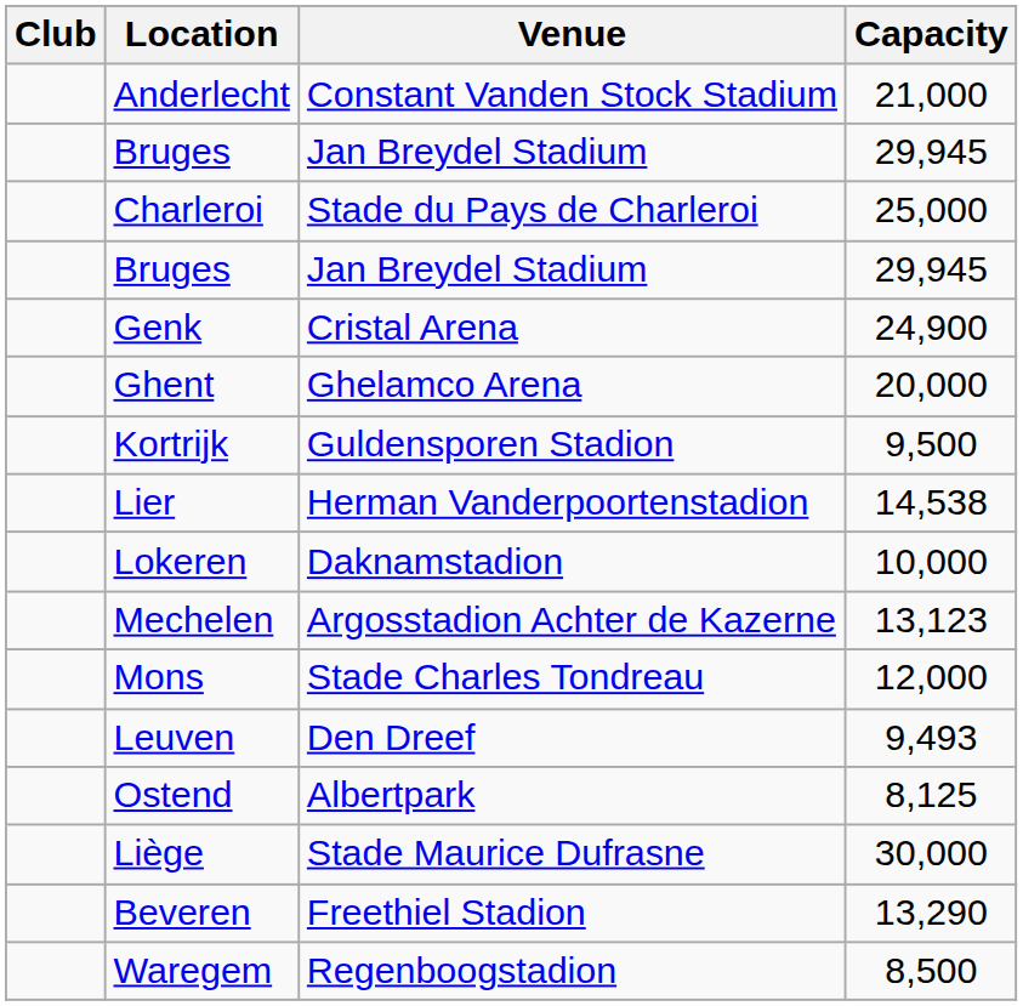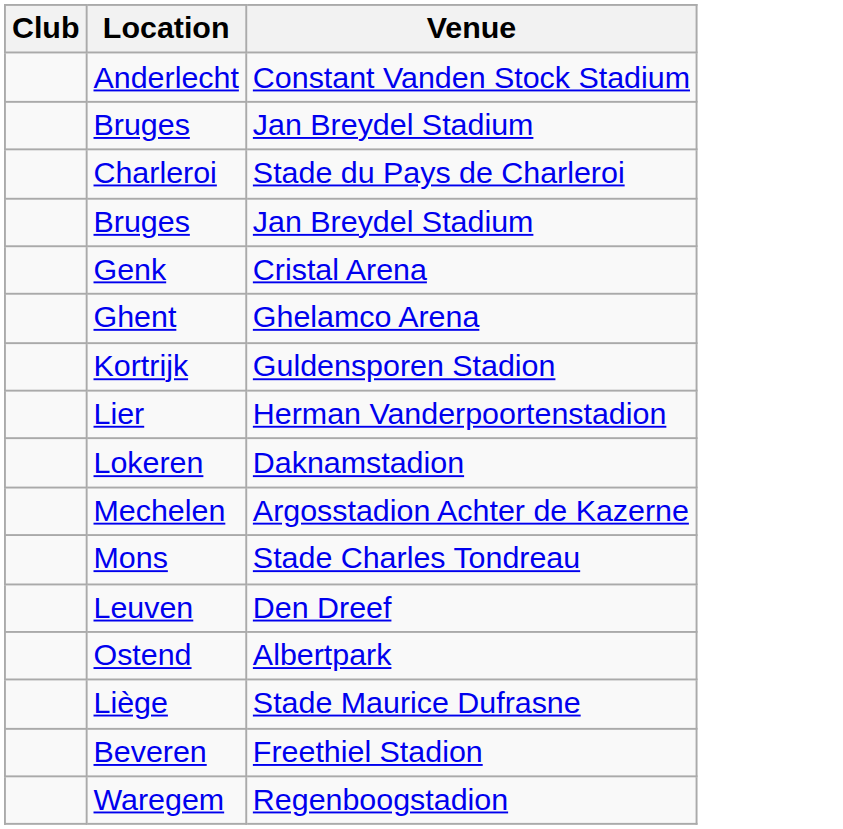 <table class="wikitable sortable">
 <tr>
 <th>Club</th>
 <th>Location</th>
 <th>Venue</th>
-<th>Capacity </th>
 </tr>
 <tr>
 <td></td>
 <td><a href='#'>Anderlecht</a></td>
 <td><a href='#'>Constant Vanden Stock Stadium</a></td>
-<td style="text-align:center;">21,000</td>
 </tr>
 <tr>
 <td></td>
 <td><a href='#'>Bruges</a></td>
 <td><a href='#'>Jan Breydel Stadium</a></td>
-<td style="text-align:center;">29,945</td>
 </tr>
 <tr>
 <td></td>
 <td><a href='#'>Charleroi</a></td>
 <td><a href='#'>Stade du Pays de Charleroi</a></td>
-<td style="text-align:center;">25,000</td>
 </tr>
 <tr>
 <td></td>
 <td><a href='#'>Bruges</a></td>
 <td><a href='#'>Jan Breydel Stadium</a></td>
-<td style="text-align:center;">29,945</td>
 </tr>
 <tr>
 <td></td>
 <td><a href='#'>Genk</a></td>
 <td><a href='#'>Cristal Arena</a></td>
-<td style="text-align:center;">24,900</td>
 </tr>
 <tr>
 <td></td>
 <td><a href='#'>Ghent</a></td>
 <td><a href='#'>Ghelamco Arena</a></td>
-<td style="text-align:center;">20,000</td>
 </tr>
 <tr>
 <td></td>
 <td><a href='#'>Kortrijk</a></td>
 <td><a href='#'>Guldensporen Stadion</a></td>
-<td style="text-align:center;">9,500</td>
 </tr>
 <tr>
 <td></td>
 <td><a href='#'>Lier</a></td>
 <td><a href='#'>Herman Vanderpoortenstadion</a></td>
-<td style="text-align:center;">14,538</td>
 </tr>
 <tr>
 <td></td>
 <td><a href='#'>Lokeren</a></td>
 <td><a href='#'>Daknamstadion</a></td>
-<td style="text-align:center;">10,000</td>
 </tr>
 <tr>
 <td></td>
 <td><a href='#'>Mechelen</a></td>
 <td><a href='#'>Argosstadion Achter de Kazerne</a></td>
-<td style="text-align:center;">13,123</td>
 </tr>
 <tr>
 <td></td>
 <td><a href='#'>Mons</a></td>
 <td><a href='#'>Stade Charles Tondreau</a></td>
-<td style="text-align:center">12,000</td>
 </tr>
 <tr>
 <td></td>
 <td><a href='#'>Leuven</a></td>
 <td><a href='#'>Den Dreef</a></td>
-<td style="text-align:center;">9,493</td>
 </tr>
 <tr>
 <td></td>
 <td><a href='#'>Ostend</a></td>
 <td><a href='#'>Albertpark</a></td>
-<td style="text-align:center;">8,125</td>
 </tr>
 <tr>
 <td></td>
 <td><a href='#'>Liège</a></td>
 <td><a href='#'>Stade Maurice Dufrasne</a></td>
-<td style="text-align:center;">30,000</td>
 </tr>
 <tr>
 <td></td>
 <td><a href='#'>Beveren</a></td>
 <td><a href='#'>Freethiel Stadion</a></td>
-<td style="text-align:center;">13,290</td>
 </tr>
 <tr>
 <td></td>
 <td><a href='#'>Waregem</a></td>
 <td><a href='#'>Regenboogstadion</a></td>
-<td style="text-align:center;">8,500</td>
 </tr>
 </table>
